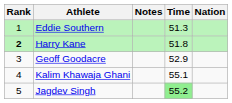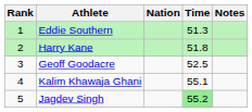 <table class="wikitable sortable" style="text-align:center">
 <tr>
 <th>Rank</th>
 <th>Athlete</th>
+<th>Nation</th>
+<th>Time</th>
 <th>Notes</th>
-<th>Time</th>
-<th>Nation</th>
 </tr>
 <tr bgcolor=bbf3bb>
 <td>1</td>
 <td align="left"><a href='#'>Eddie Southern</a></td>
+<td align="left"></td>
+<td>51.3</td>
 <td></td>
-<td>51.3</td>
-<td align="left"></td>
 </tr>
 <tr bgcolor=bbf3bb>
-<td><strong>2</strong></td>
+<td>2</td>
 <td align="left"><a href='#'>Harry Kane</a></td>
+<td align="left"></td>
+<td>51.8</td>
 <td></td>
-<td>51.8</td>
-<td align="left"></td>
 </tr>
 <tr>
 <td>3</td>
 <td align="left"><a href='#'>Geoff Goodacre</a></td>
+<td align="left"></td>
+<td>52.5</td>
 <td></td>
-<td>52.9</td>
-<td align="left"></td>
 </tr>
 <tr>
 <td>4</td>
 <td align="left"><a href='#'>Kalim Khawaja Ghani</a></td>
+<td align="left"></td>
+<td>55.1</td>
 <td></td>
-<td>55.1</td>
-<td align="left"></td>
 </tr>
 <tr>
 <td>5</td>
 <td align="left"><a href='#'>Jagdev Singh</a></td>
+<td align="left"></td>
+<td style="background: lightgreen;">55.2</td>
 <td></td>
-<td style="background: lightgreen;">55.2</td>
-<td align="left"></td>
 </tr>
 </table>
